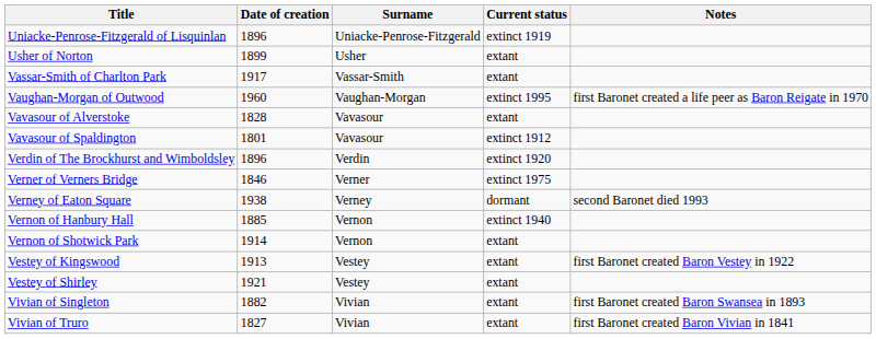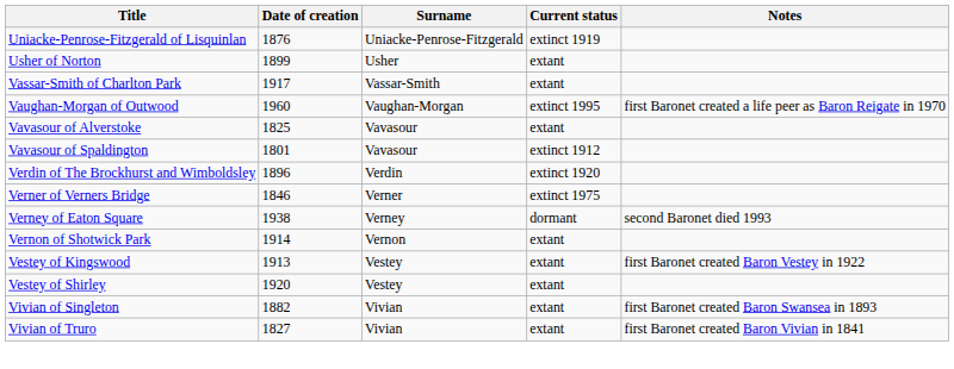 <table class="wikitable">
 <tr>
 <th>Title</th>
 <th>Date of creation</th>
 <th>Surname</th>
 <th>Current status</th>
 <th>Notes</th>
 </tr>
 <tr>
 <td><a href='#'>Uniacke-Penrose-Fitzgerald of Lisquinlan</a></td>
-<td>1896</td>
+<td>1876</td>
 <td>Uniacke-Penrose-Fitzgerald</td>
 <td>extinct 1919</td>
 <td></td>
 </tr>
 <tr>
 <td><a href='#'>Usher of Norton</a></td>
 <td>1899</td>
 <td>Usher</td>
 <td>extant</td>
 <td></td>
 </tr>
 <tr>
 <td><a href='#'>Vassar-Smith of Charlton Park</a></td>
 <td>1917</td>
 <td>Vassar-Smith</td>
 <td>extant</td>
 <td></td>
 </tr>
 <tr>
 <td><a href='#'>Vaughan-Morgan of Outwood</a></td>
 <td>1960</td>
 <td>Vaughan-Morgan</td>
 <td>extinct 1995</td>
 <td>first Baronet created a life peer as <a href='#'>Baron Reigate</a> in 1970</td>
 </tr>
 <tr>
 <td><a href='#'>Vavasour of Alverstoke</a></td>
-<td>1828</td>
+<td>1825</td>
 <td>Vavasour</td>
 <td>extant</td>
 <td></td>
 </tr>
 <tr>
 <td><a href='#'>Vavasour of Spaldington</a></td>
 <td>1801</td>
 <td>Vavasour</td>
 <td>extinct 1912</td>
 <td></td>
 </tr>
 <tr>
 <td><a href='#'>Verdin of The Brockhurst and Wimboldsley</a></td>
 <td>1896</td>
 <td>Verdin</td>
 <td>extinct 1920</td>
 <td></td>
 </tr>
 <tr>
 <td><a href='#'>Verner of Verners Bridge</a></td>
 <td>1846</td>
 <td>Verner</td>
 <td>extinct 1975</td>
 <td></td>
 </tr>
 <tr>
 <td><a href='#'>Verney of Eaton Square</a></td>
 <td>1938</td>
 <td>Verney</td>
 <td>dormant</td>
 <td>second Baronet died 1993</td>
 </tr>
 <tr>
-<td><a href='#'>Vernon of Hanbury Hall</a></td>
-<td>1885</td>
-<td>Vernon</td>
-<td>extinct 1940</td>
-<td></td>
-</tr>
-<tr>
 <td><a href='#'>Vernon of Shotwick Park</a></td>
 <td>1914</td>
 <td>Vernon</td>
 <td>extant</td>
 <td></td>
 </tr>
 <tr>
 <td><a href='#'>Vestey of Kingswood</a></td>
 <td>1913</td>
 <td>Vestey</td>
 <td>extant</td>
 <td>first Baronet created <a href='#'>Baron Vestey</a> in 1922</td>
 </tr>
 <tr>
 <td><a href='#'>Vestey of Shirley</a></td>
-<td>1921</td>
+<td>1920</td>
 <td>Vestey</td>
 <td>extant</td>
 <td></td>
 </tr>
 <tr>
 <td><a href='#'>Vivian of Singleton</a></td>
 <td>1882</td>
 <td>Vivian</td>
 <td>extant</td>
 <td>first Baronet created <a href='#'>Baron Swansea</a> in 1893</td>
 </tr>
 <tr>
 <td><a href='#'>Vivian of Truro</a></td>
 <td>1827</td>
 <td>Vivian</td>
 <td>extant</td>
 <td>first Baronet created <a href='#'>Baron Vivian</a> in 1841</td>
 </tr>
 </table>
